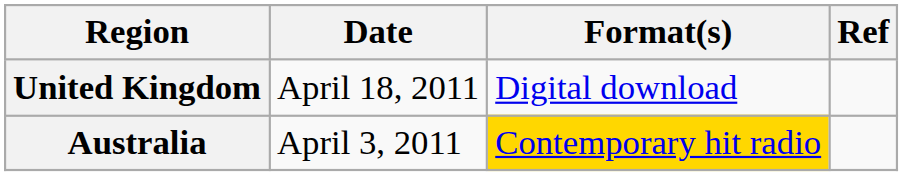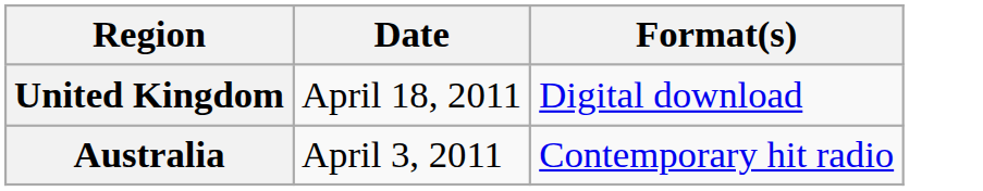 <table class="wikitable plainrowheaders">
 <tr>
 <th scope="col">Region</th>
 <th scope="col">Date</th>
 <th scope="col">Format(s)</th>
-<th scope="col">Ref</th>
 </tr>
 <tr>
 <th scope="row">United Kingdom</th>
 <td>April 18, 2011</td>
 <td><a href='#'>Digital download</a></td>
-<td></td>
 </tr>
 <tr>
 <th scope="row">Australia</th>
 <td>April 3, 2011</td>
-<td style="background: gold;"><a href='#'>Contemporary hit radio</a></td>
-<td></td>
+<td><a href='#'>Contemporary hit radio</a></td>
 </tr>
 </table>
